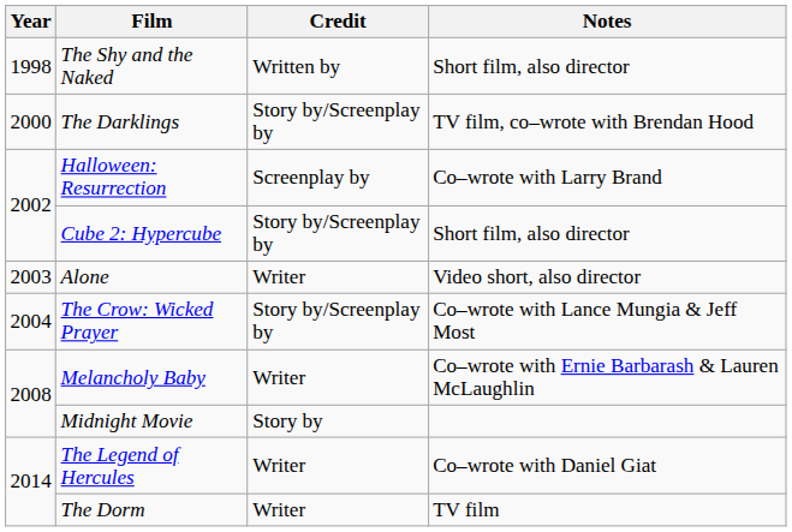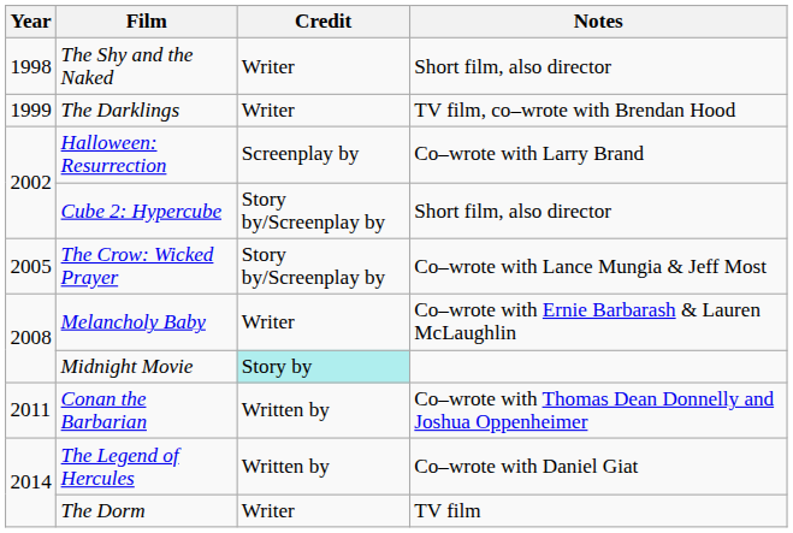 <table class="wikitable">
 <tr>
 <th>Year</th>
 <th>Film</th>
 <th>Credit</th>
 <th>Notes</th>
 </tr>
 <tr>
 <td>1998</td>
 <td><em>The Shy and the Naked</em></td>
-<td>Written by</td>
+<td>Writer</td>
 <td>Short film, also director</td>
 </tr>
 <tr>
-<td>2000</td>
+<td>1999</td>
 <td><em>The Darklings</em></td>
-<td>Story by/Screenplay by</td>
+<td>Writer</td>
 <td>TV film, co–wrote with Brendan Hood</td>
 </tr>
 <tr>
 <td rowspan=2>2002</td>
 <td><em><a href='#'>Halloween: Resurrection</a></em></td>
 <td>Screenplay by</td>
 <td>Co–wrote with Larry Brand</td>
 </tr>
 <tr>
 <td><em><a href='#'>Cube 2: Hypercube</a></em></td>
 <td>Story by/Screenplay by</td>
 <td>Short film, also director</td>
 </tr>
 <tr>
-<td>2003</td>
-<td><em>Alone</em></td>
-<td>Writer</td>
-<td>Video short, also director</td>
-</tr>
-<tr>
-<td>2004</td>
+<td>2005</td>
 <td><em><a href='#'>The Crow: Wicked Prayer</a></em></td>
 <td>Story by/Screenplay by</td>
 <td>Co–wrote with Lance Mungia & Jeff Most</td>
 </tr>
 <tr>
 <td rowspan=2>2008</td>
 <td><em><a href='#'>Melancholy Baby</a></em></td>
 <td>Writer</td>
 <td>Co–wrote with <a href='#'>Ernie Barbarash</a> & Lauren McLaughlin</td>
 </tr>
 <tr>
 <td><em>Midnight Movie</em></td>
-<td>Story by</td>
+<td style="background: paleturquoise;">Story by</td>
 <td></td>
+</tr>
+<tr>
+<td>2011</td>
+<td><em><a href='#'>Conan the Barbarian</a></em></td>
+<td>Written by</td>
+<td>Co–wrote with <a href='#'>Thomas Dean Donnelly and Joshua Oppenheimer</a></td>
 </tr>
 <tr>
 <td rowspan=2>2014</td>
 <td><em><a href='#'>The Legend of Hercules</a></em></td>
-<td>Writer</td>
+<td>Written by</td>
 <td>Co–wrote with Daniel Giat</td>
 </tr>
 <tr>
 <td><em>The Dorm</em></td>
 <td>Writer</td>
 <td>TV film</td>
 </tr>
 </table>
